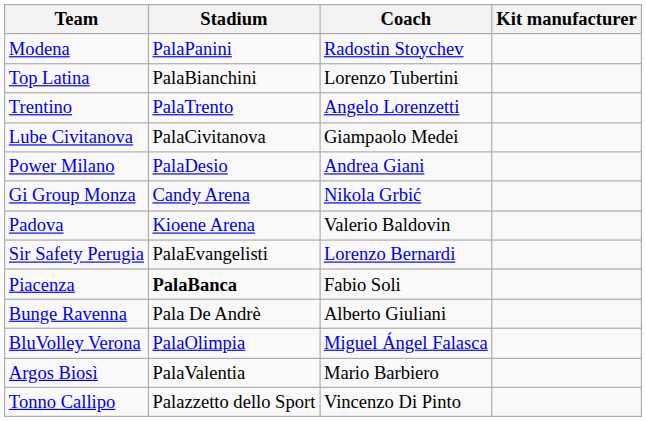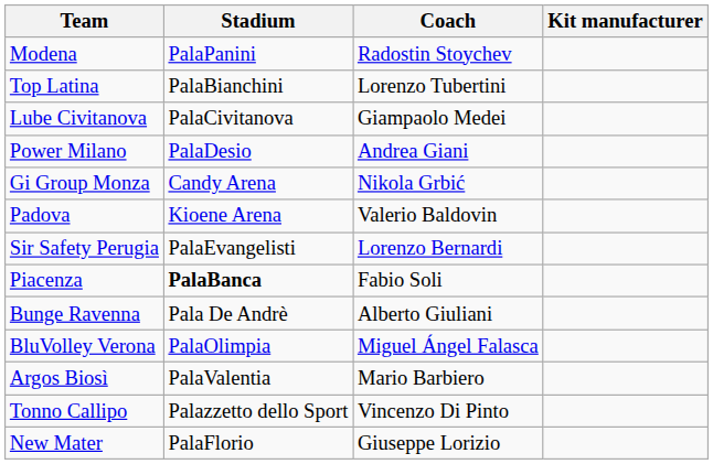 <table class="wikitable">
 <tr>
 <th>Team</th>
 <th>Stadium</th>
 <th>Coach</th>
 <th>Kit manufacturer</th>
 </tr>
 <tr>
 <td><a href='#'>Modena</a></td>
 <td><a href='#'>PalaPanini</a></td>
 <td><a href='#'>Radostin Stoychev</a></td>
 <td align=center></td>
 </tr>
 <tr>
 <td><a href='#'>Top Latina</a></td>
 <td>PalaBianchini</td>
 <td>Lorenzo Tubertini</td>
-<td align=center></td>
-</tr>
-<tr>
-<td><a href='#'>Trentino</a></td>
-<td><a href='#'>PalaTrento</a></td>
-<td><a href='#'>Angelo Lorenzetti</a></td>
 <td align=center></td>
 </tr>
 <tr>
 <td><a href='#'>Lube Civitanova</a></td>
 <td>PalaCivitanova</td>
 <td>Giampaolo Medei</td>
 <td align=center></td>
 </tr>
 <tr>
 <td><a href='#'>Power Milano</a></td>
 <td><a href='#'>PalaDesio</a></td>
 <td><a href='#'>Andrea Giani</a></td>
 <td align=center></td>
 </tr>
 <tr>
 <td><a href='#'>Gi Group Monza</a></td>
 <td><a href='#'>Candy Arena</a></td>
 <td><a href='#'>Nikola Grbić</a></td>
 <td align=center></td>
 </tr>
 <tr>
 <td><a href='#'>Padova</a></td>
 <td><a href='#'>Kioene Arena</a></td>
 <td>Valerio Baldovin</td>
 <td align=center></td>
 </tr>
 <tr>
 <td><a href='#'>Sir Safety Perugia</a></td>
 <td>PalaEvangelisti</td>
 <td><a href='#'>Lorenzo Bernardi</a></td>
 <td align=center></td>
 </tr>
 <tr>
 <td><a href='#'>Piacenza</a></td>
 <td><strong>PalaBanca</strong></td>
 <td>Fabio Soli</td>
 <td align=center></td>
 </tr>
 <tr>
 <td><a href='#'>Bunge Ravenna</a></td>
 <td>Pala De Andrè</td>
 <td>Alberto Giuliani</td>
 <td align=center></td>
 </tr>
 <tr>
 <td><a href='#'>BluVolley Verona</a></td>
 <td><a href='#'>PalaOlimpia</a></td>
 <td><a href='#'>Miguel Ángel Falasca</a></td>
 <td align=center></td>
 </tr>
 <tr>
 <td><a href='#'>Argos Biosì</a></td>
 <td>PalaValentia</td>
 <td>Mario Barbiero</td>
 <td align=center></td>
 </tr>
 <tr>
 <td><a href='#'>Tonno Callipo</a></td>
 <td>Palazzetto dello Sport</td>
 <td>Vincenzo Di Pinto</td>
 <td align=center></td>
 </tr>
+<tr>
+<td><a href='#'>New Mater</a></td>
+<td>PalaFlorio</td>
+<td>Giuseppe Lorizio</td>
+<td align=center></td>
+</tr>
 </table>
